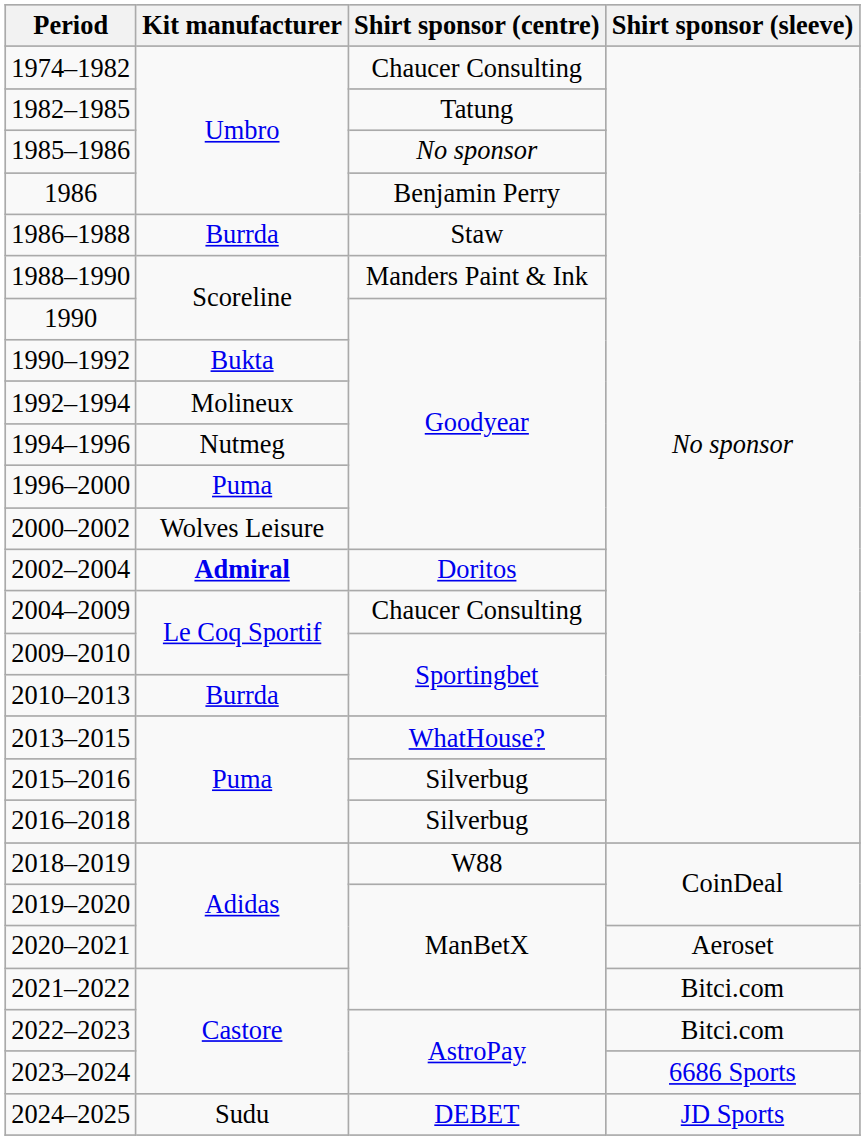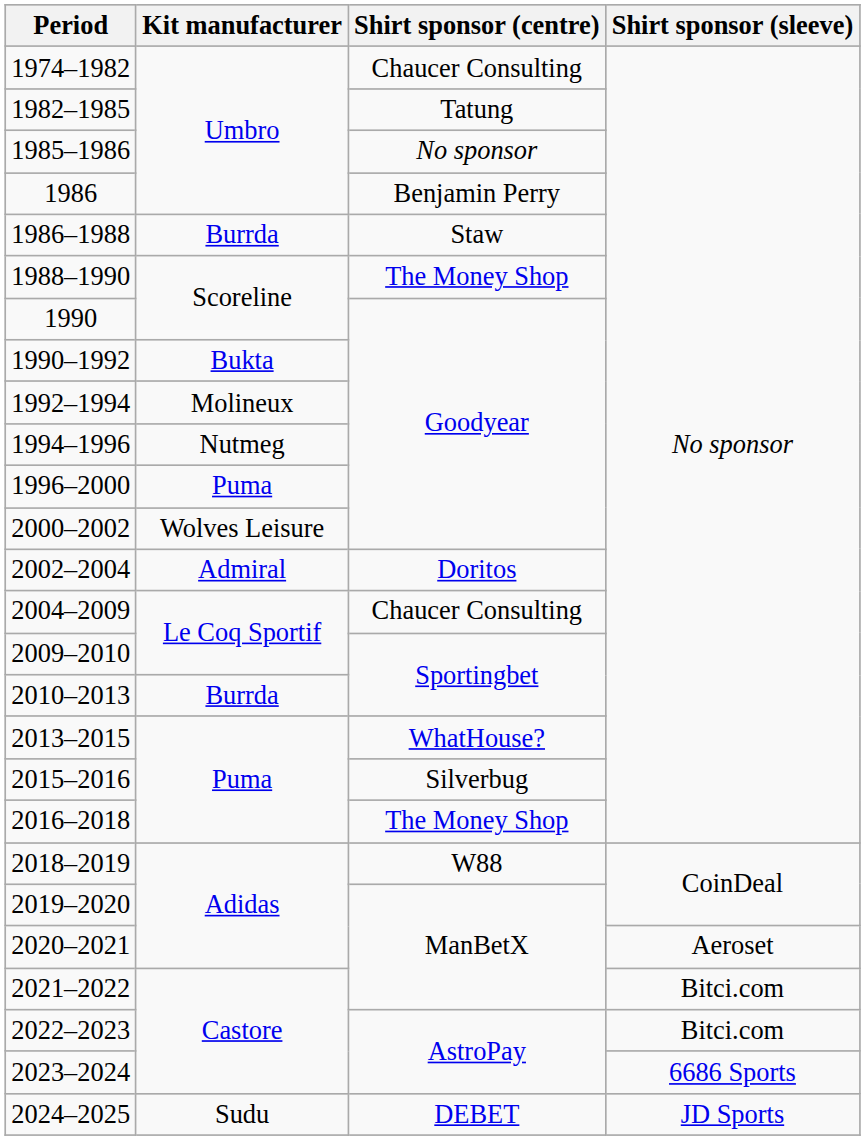 <table class="wikitable" style="text-align:center;margin-left:1em">
 <tr>
 <th>Period</th>
 <th>Kit manufacturer</th>
 <th>Shirt sponsor (centre)</th>
 <th>Shirt sponsor (sleeve)</th>
 </tr>
 <tr>
 <td>1974–1982</td>
 <td rowspan=4><a href='#'>Umbro</a></td>
 <td>Chaucer Consulting</td>
 <td rowspan=19><em>No sponsor</em></td>
 </tr>
 <tr>
 <td>1982–1985</td>
 <td>Tatung</td>
 </tr>
 <tr>
 <td>1985–1986</td>
 <td><em>No sponsor</em></td>
 </tr>
 <tr>
 <td>1986</td>
 <td>Benjamin Perry</td>
 </tr>
 <tr>
 <td>1986–1988</td>
 <td><a href='#'>Burrda</a></td>
 <td>Staw</td>
 </tr>
 <tr>
 <td>1988–1990</td>
 <td rowspan=2>Scoreline</td>
-<td>Manders Paint & Ink</td>
+<td><a href='#'>The Money Shop</a></td>
 </tr>
 <tr>
 <td>1990</td>
 <td rowspan=6><a href='#'>Goodyear</a></td>
 </tr>
 <tr>
 <td>1990–1992</td>
 <td><a href='#'>Bukta</a></td>
 </tr>
 <tr>
 <td>1992–1994</td>
 <td>Molineux</td>
 </tr>
 <tr>
 <td>1994–1996</td>
 <td>Nutmeg</td>
 </tr>
 <tr>
 <td>1996–2000</td>
 <td><a href='#'>Puma</a></td>
 </tr>
 <tr>
 <td>2000–2002</td>
 <td>Wolves Leisure</td>
 </tr>
 <tr>
 <td>2002–2004</td>
-<td><strong><a href='#'>Admiral</a></strong></td>
+<td><a href='#'>Admiral</a></td>
 <td><a href='#'>Doritos</a></td>
 </tr>
 <tr>
 <td>2004–2009</td>
 <td rowspan=2><a href='#'>Le Coq Sportif</a></td>
 <td>Chaucer Consulting</td>
 </tr>
 <tr>
 <td>2009–2010</td>
 <td rowspan=2><a href='#'>Sportingbet</a></td>
 </tr>
 <tr>
 <td>2010–2013</td>
 <td><a href='#'>Burrda</a></td>
 </tr>
 <tr>
 <td>2013–2015</td>
 <td rowspan=3><a href='#'>Puma</a></td>
 <td><a href='#'>WhatHouse?</a></td>
 </tr>
 <tr>
 <td>2015–2016</td>
 <td>Silverbug</td>
 </tr>
 <tr>
 <td>2016–2018</td>
-<td>Silverbug</td>
+<td><a href='#'>The Money Shop</a></td>
 </tr>
 <tr>
 <td>2018–2019</td>
 <td rowspan=3><a href='#'>Adidas</a></td>
 <td>W88</td>
 <td rowspan=2>CoinDeal</td>
 </tr>
 <tr>
 <td>2019–2020</td>
 <td rowspan=3>ManBetX</td>
 </tr>
 <tr>
 <td>2020–2021</td>
 <td>Aeroset</td>
 </tr>
 <tr>
 <td>2021–2022</td>
 <td rowspan=3><a href='#'>Castore</a></td>
 <td>Bitci.com</td>
 </tr>
 <tr>
 <td>2022–2023</td>
 <td rowspan=2><a href='#'>AstroPay</a></td>
 <td>Bitci.com</td>
 </tr>
 <tr>
 <td>2023–2024</td>
 <td><a href='#'>6686 Sports</a></td>
 </tr>
 <tr>
 <td>2024–2025</td>
 <td rowspan=2>Sudu</td>
 <td><a href='#'>DEBET</a></td>
 <td><a href='#'>JD Sports</a></td>
 </tr>
 </table>
